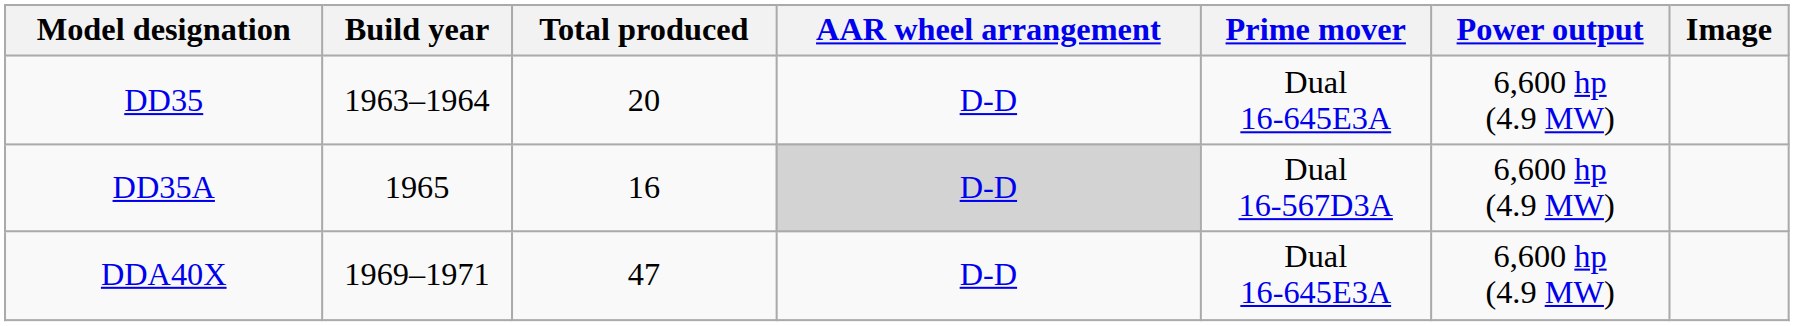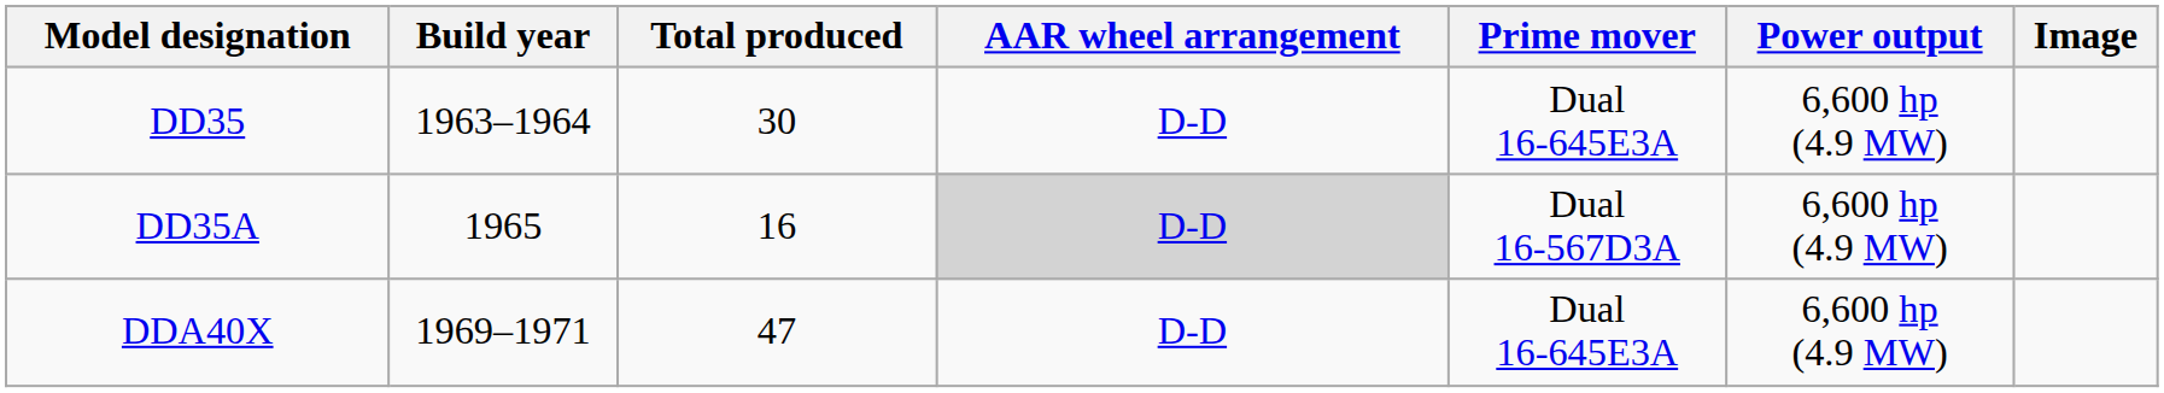 <table class="wikitable sortable" style="width: 100%">
 <tr>
 <th>Model designation</th>
 <th>Build year</th>
 <th>Total produced</th>
 <th class="unsortable"><a href='#'>AAR wheel arrangement</a></th>
 <th><a href='#'>Prime mover</a></th>
 <th><a href='#'>Power output</a></th>
 <th class="unsortable">Image</th>
 </tr>
 <tr align="center">
 <td><a href='#'>DD35</a></td>
 <td>1963–1964</td>
-<td>20</td>
+<td>30</td>
 <td><a href='#'>D-D</a></td>
 <td>Dual<br><a href='#'>16-645E3A</a></td>
 <td>6,600 <a href='#'>hp</a><br>(4.9 <a href='#'>MW</a>)</td>
 <td></td>
 </tr>
 <tr align="center">
 <td><a href='#'>DD35A</a></td>
 <td>1965</td>
 <td>16</td>
 <td style="background: lightgrey;"><a href='#'>D-D</a></td>
 <td>Dual<br><a href='#'>16-567D3A</a></td>
 <td>6,600 <a href='#'>hp</a><br>(4.9 <a href='#'>MW</a>)</td>
 <td></td>
 </tr>
 <tr align="center">
 <td><a href='#'>DDA40X</a></td>
 <td>1969–1971</td>
 <td>47</td>
 <td><a href='#'>D-D</a></td>
 <td>Dual<br><a href='#'>16-645E3A</a></td>
 <td>6,600 <a href='#'>hp</a><br>(4.9 <a href='#'>MW</a>)</td>
 <td></td>
 </tr>
 </table>
